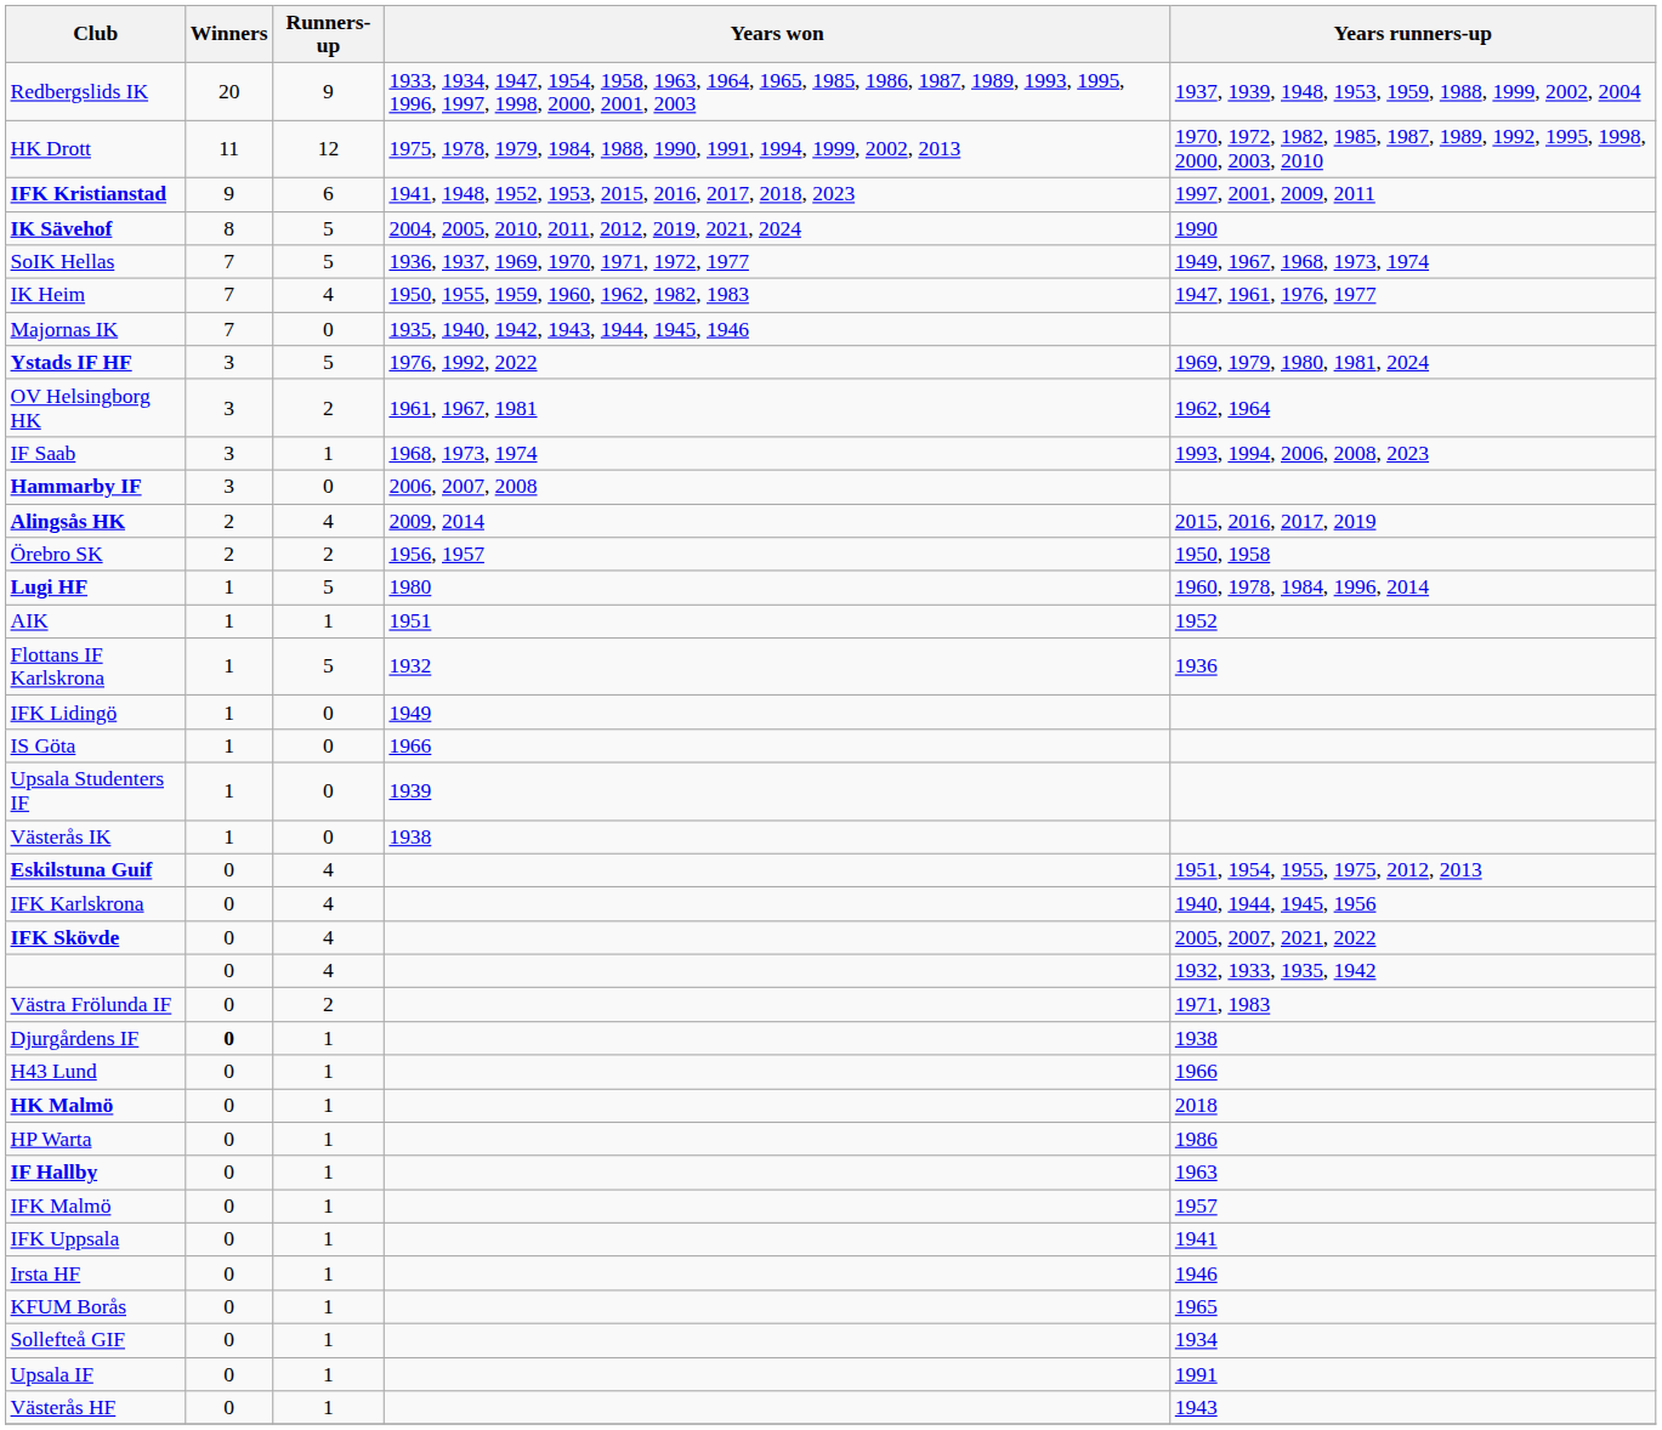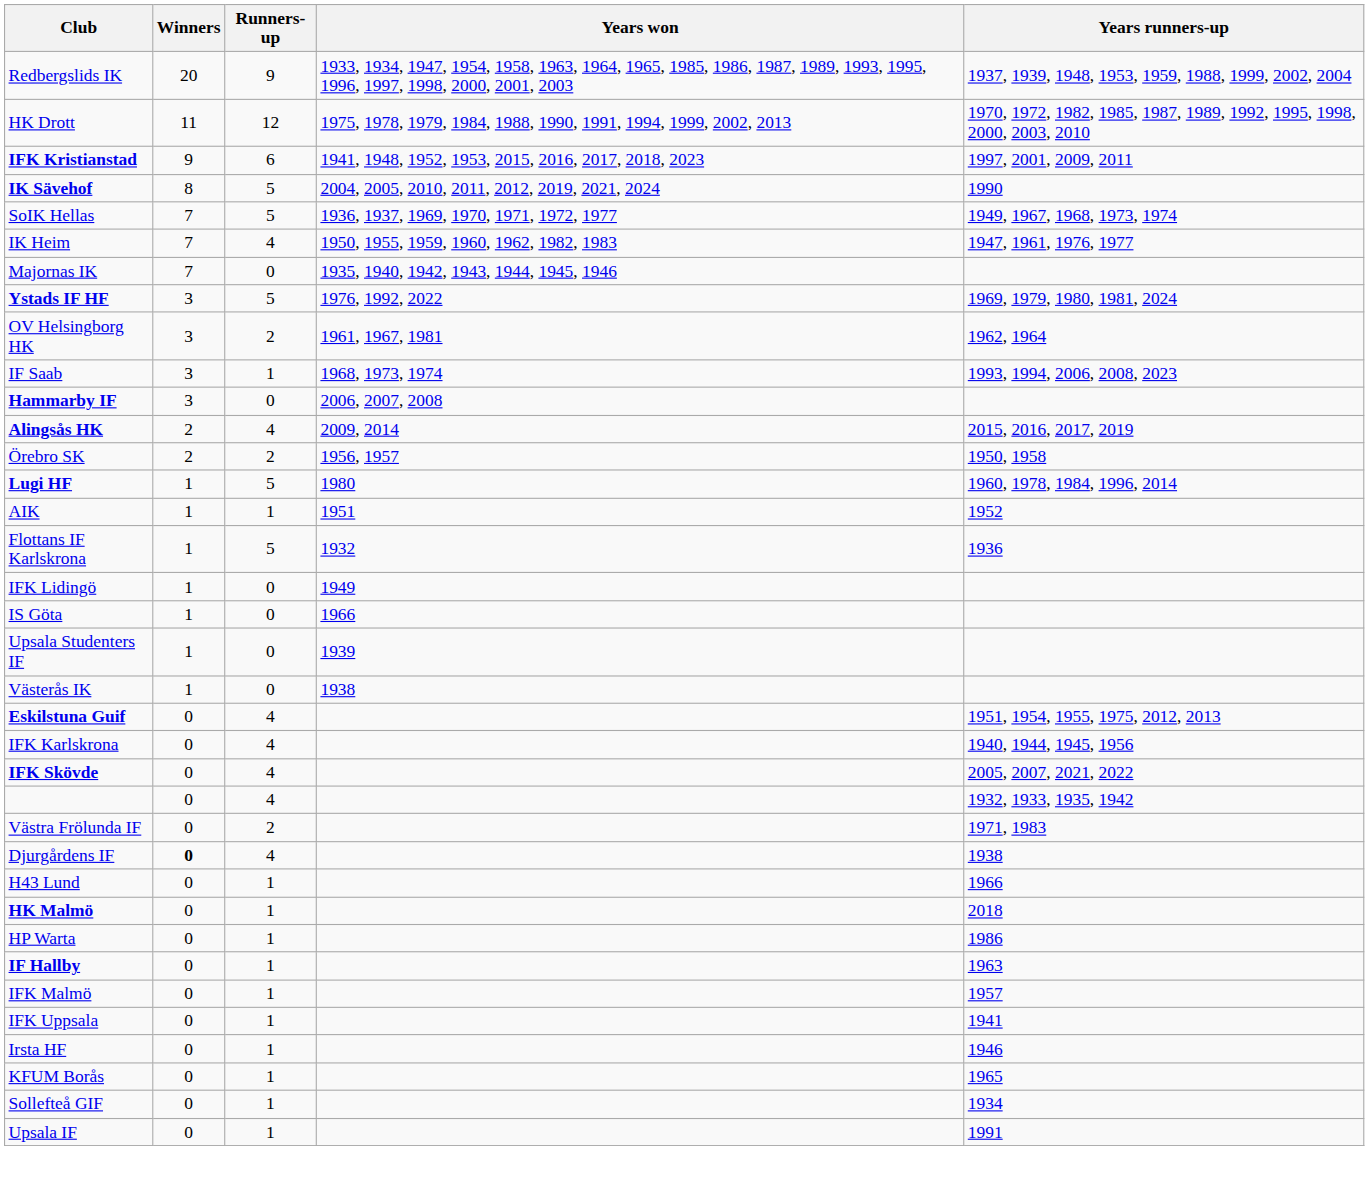 <table class="wikitable sortable">
 <tr>
 <th>Club</th>
 <th>Winners</th>
 <th>Runners-up</th>
 <th>Years won</th>
 <th>Years runners-up</th>
 </tr>
 <tr>
 <td><a href='#'>Redbergslids IK</a></td>
 <td align=center>20</td>
 <td align=center>9</td>
 <td><a href='#'>1933</a>, <a href='#'>1934</a>, <a href='#'>1947</a>, <a href='#'>1954</a>, <a href='#'>1958</a>, <a href='#'>1963</a>, <a href='#'>1964</a>, <a href='#'>1965</a>, <a href='#'>1985</a>, <a href='#'>1986</a>, <a href='#'>1987</a>, <a href='#'>1989</a>, <a href='#'>1993</a>, <a href='#'>1995</a>, <a href='#'>1996</a>, <a href='#'>1997</a>, <a href='#'>1998</a>, <a href='#'>2000</a>, <a href='#'>2001</a>, <a href='#'>2003</a></td>
 <td><a href='#'>1937</a>, <a href='#'>1939</a>, <a href='#'>1948</a>, <a href='#'>1953</a>, <a href='#'>1959</a>, <a href='#'>1988</a>, <a href='#'>1999</a>, <a href='#'>2002</a>, <a href='#'>2004</a></td>
 </tr>
 <tr>
 <td><a href='#'>HK Drott</a></td>
 <td align=center>11</td>
 <td align=center>12</td>
 <td><a href='#'>1975</a>, <a href='#'>1978</a>, <a href='#'>1979</a>, <a href='#'>1984</a>, <a href='#'>1988</a>, <a href='#'>1990</a>, <a href='#'>1991</a>, <a href='#'>1994</a>, <a href='#'>1999</a>, <a href='#'>2002</a>, <a href='#'>2013</a></td>
 <td><a href='#'>1970</a>, <a href='#'>1972</a>, <a href='#'>1982</a>, <a href='#'>1985</a>, <a href='#'>1987</a>, <a href='#'>1989</a>, <a href='#'>1992</a>, <a href='#'>1995</a>, <a href='#'>1998</a>, <a href='#'>2000</a>, <a href='#'>2003</a>, <a href='#'>2010</a></td>
 </tr>
 <tr>
 <td><strong><a href='#'>IFK Kristianstad</a></strong></td>
 <td align=center>9</td>
 <td align=center>6</td>
 <td><a href='#'>1941</a>, <a href='#'>1948</a>, <a href='#'>1952</a>, <a href='#'>1953</a>, <a href='#'>2015</a>, <a href='#'>2016</a>, <a href='#'>2017</a>, <a href='#'>2018</a>, <a href='#'>2023</a></td>
 <td><a href='#'>1997</a>, <a href='#'>2001</a>, <a href='#'>2009</a>, <a href='#'>2011</a></td>
 </tr>
 <tr>
 <td><strong><a href='#'>IK Sävehof</a></strong></td>
 <td align=center>8</td>
 <td align=center>5</td>
 <td><a href='#'>2004</a>, <a href='#'>2005</a>, <a href='#'>2010</a>, <a href='#'>2011</a>, <a href='#'>2012</a>, <a href='#'>2019</a>, <a href='#'>2021</a>, <a href='#'>2024</a></td>
 <td><a href='#'>1990</a></td>
 </tr>
 <tr>
 <td><a href='#'>SoIK Hellas</a></td>
 <td align=center>7</td>
 <td align=center>5</td>
 <td><a href='#'>1936</a>, <a href='#'>1937</a>, <a href='#'>1969</a>, <a href='#'>1970</a>, <a href='#'>1971</a>, <a href='#'>1972</a>, <a href='#'>1977</a></td>
 <td><a href='#'>1949</a>, <a href='#'>1967</a>, <a href='#'>1968</a>, <a href='#'>1973</a>, <a href='#'>1974</a></td>
 </tr>
 <tr>
 <td><a href='#'>IK Heim</a></td>
 <td align=center>7</td>
 <td align=center>4</td>
 <td><a href='#'>1950</a>, <a href='#'>1955</a>, <a href='#'>1959</a>, <a href='#'>1960</a>, <a href='#'>1962</a>, <a href='#'>1982</a>, <a href='#'>1983</a></td>
 <td><a href='#'>1947</a>, <a href='#'>1961</a>, <a href='#'>1976</a>, <a href='#'>1977</a></td>
 </tr>
 <tr>
 <td><a href='#'>Majornas IK</a></td>
 <td align=center>7</td>
 <td align=center>0</td>
 <td><a href='#'>1935</a>, <a href='#'>1940</a>, <a href='#'>1942</a>, <a href='#'>1943</a>, <a href='#'>1944</a>, <a href='#'>1945</a>, <a href='#'>1946</a></td>
 <td></td>
 </tr>
 <tr>
 <td><strong><a href='#'>Ystads IF HF</a></strong></td>
 <td align="center">3</td>
 <td align="center">5</td>
 <td><a href='#'>1976</a>, <a href='#'>1992</a>, <a href='#'>2022</a></td>
 <td><a href='#'>1969</a>, <a href='#'>1979</a>, <a href='#'>1980</a>, <a href='#'>1981</a>, <a href='#'>2024</a></td>
 </tr>
 <tr>
 <td><a href='#'>OV Helsingborg HK</a></td>
 <td align=center>3</td>
 <td align=center>2</td>
 <td><a href='#'>1961</a>, <a href='#'>1967</a>, <a href='#'>1981</a></td>
 <td><a href='#'>1962</a>, <a href='#'>1964</a></td>
 </tr>
 <tr>
 <td><a href='#'>IF Saab</a></td>
 <td align=center>3</td>
 <td align=center>1</td>
 <td><a href='#'>1968</a>, <a href='#'>1973</a>, <a href='#'>1974</a></td>
 <td><a href='#'>1993</a>, <a href='#'>1994</a>, <a href='#'>2006</a>, <a href='#'>2008</a>, <a href='#'>2023</a></td>
 </tr>
 <tr>
 <td><strong><a href='#'>Hammarby IF</a></strong></td>
 <td align=center>3</td>
 <td align=center>0</td>
 <td><a href='#'>2006</a>, <a href='#'>2007</a>, <a href='#'>2008</a></td>
 <td></td>
 </tr>
 <tr>
 <td><strong><a href='#'>Alingsås HK</a></strong></td>
 <td align=center>2</td>
 <td align=center>4</td>
 <td><a href='#'>2009</a>, <a href='#'>2014</a></td>
 <td><a href='#'>2015</a>, <a href='#'>2016</a>, <a href='#'>2017</a>, <a href='#'>2019</a></td>
 </tr>
 <tr>
 <td><a href='#'>Örebro SK</a></td>
 <td align=center>2</td>
 <td align=center>2</td>
 <td><a href='#'>1956</a>, <a href='#'>1957</a></td>
 <td><a href='#'>1950</a>, <a href='#'>1958</a></td>
 </tr>
 <tr>
 <td><strong><a href='#'>Lugi HF</a></strong></td>
 <td align=center>1</td>
 <td align=center>5</td>
 <td><a href='#'>1980</a></td>
 <td><a href='#'>1960</a>, <a href='#'>1978</a>, <a href='#'>1984</a>, <a href='#'>1996</a>, <a href='#'>2014</a></td>
 </tr>
 <tr>
 <td><a href='#'>AIK</a></td>
 <td align=center>1</td>
 <td align=center>1</td>
 <td><a href='#'>1951</a></td>
 <td><a href='#'>1952</a></td>
 </tr>
 <tr>
 <td><a href='#'>Flottans IF Karlskrona</a></td>
 <td align=center>1</td>
 <td align=center>5</td>
 <td><a href='#'>1932</a></td>
 <td><a href='#'>1936</a></td>
 </tr>
 <tr>
 <td><a href='#'>IFK Lidingö</a></td>
 <td align=center>1</td>
 <td align=center>0</td>
 <td><a href='#'>1949</a></td>
 <td></td>
 </tr>
 <tr>
 <td><a href='#'>IS Göta</a></td>
 <td align=center>1</td>
 <td align=center>0</td>
 <td><a href='#'>1966</a></td>
 <td></td>
 </tr>
 <tr>
 <td><a href='#'>Upsala Studenters IF</a></td>
 <td align=center>1</td>
 <td align=center>0</td>
 <td><a href='#'>1939</a></td>
 <td></td>
 </tr>
 <tr>
 <td><a href='#'>Västerås IK</a></td>
 <td align=center>1</td>
 <td align=center>0</td>
 <td><a href='#'>1938</a></td>
 <td></td>
 </tr>
 <tr>
 <td><strong><a href='#'>Eskilstuna Guif</a></strong></td>
 <td align=center>0</td>
 <td align=center>4</td>
 <td></td>
 <td><a href='#'>1951</a>, <a href='#'>1954</a>, <a href='#'>1955</a>, <a href='#'>1975</a>, <a href='#'>2012</a>, <a href='#'>2013</a></td>
 </tr>
 <tr>
 <td><a href='#'>IFK Karlskrona</a></td>
 <td align=center>0</td>
 <td align=center>4</td>
 <td></td>
 <td><a href='#'>1940</a>, <a href='#'>1944</a>, <a href='#'>1945</a>, <a href='#'>1956</a></td>
 </tr>
 <tr>
 <td><strong><a href='#'>IFK Skövde</a></strong></td>
 <td align=center>0</td>
 <td align=center>4</td>
 <td></td>
 <td><a href='#'>2005</a>, <a href='#'>2007</a>, <a href='#'>2021</a>, <a href='#'>2022</a></td>
 </tr>
 <tr>
 <td></td>
 <td align=center>0</td>
 <td align=center>4</td>
 <td></td>
 <td><a href='#'>1932</a>, <a href='#'>1933</a>, <a href='#'>1935</a>, <a href='#'>1942</a></td>
 </tr>
 <tr>
 <td><a href='#'>Västra Frölunda IF</a></td>
 <td align=center>0</td>
 <td align=center>2</td>
 <td></td>
 <td><a href='#'>1971</a>, <a href='#'>1983</a></td>
 </tr>
 <tr>
 <td><a href='#'>Djurgårdens IF</a></td>
 <td align=center><strong>0</strong></td>
-<td align=center>1</td>
+<td align=center>4</td>
 <td></td>
 <td><a href='#'>1938</a></td>
 </tr>
 <tr>
 <td><a href='#'>H43 Lund</a></td>
 <td align=center>0</td>
 <td align=center>1</td>
 <td></td>
 <td><a href='#'>1966</a></td>
 </tr>
 <tr>
 <td><strong><a href='#'>HK Malmö</a></strong></td>
 <td align=center>0</td>
 <td align=center>1</td>
 <td></td>
 <td><a href='#'>2018</a></td>
 </tr>
 <tr>
 <td><a href='#'>HP Warta</a></td>
 <td align=center>0</td>
 <td align=center>1</td>
 <td></td>
 <td><a href='#'>1986</a></td>
 </tr>
 <tr>
 <td><strong><a href='#'>IF Hallby</a></strong></td>
 <td align=center>0</td>
 <td align=center>1</td>
 <td></td>
 <td><a href='#'>1963</a></td>
 </tr>
 <tr>
 <td><a href='#'>IFK Malmö</a></td>
 <td align=center>0</td>
 <td align=center>1</td>
 <td></td>
 <td><a href='#'>1957</a></td>
 </tr>
 <tr>
 <td><a href='#'>IFK Uppsala</a></td>
 <td align=center>0</td>
 <td align=center>1</td>
 <td></td>
 <td><a href='#'>1941</a></td>
 </tr>
 <tr>
 <td><a href='#'>Irsta HF</a></td>
 <td align=center>0</td>
 <td align=center>1</td>
 <td></td>
 <td><a href='#'>1946</a></td>
 </tr>
 <tr>
 <td><a href='#'>KFUM Borås</a></td>
 <td align=center>0</td>
 <td align=center>1</td>
 <td></td>
 <td><a href='#'>1965</a></td>
 </tr>
 <tr>
 <td><a href='#'>Sollefteå GIF</a></td>
 <td align=center>0</td>
 <td align=center>1</td>
 <td></td>
 <td><a href='#'>1934</a></td>
 </tr>
 <tr>
 <td><a href='#'>Upsala IF</a></td>
 <td align=center>0</td>
 <td align=center>1</td>
 <td></td>
 <td><a href='#'>1991</a></td>
 </tr>
 <tr>
-<td><a href='#'>Västerås HF</a></td>
-<td align=center>0</td>
-<td align=center>1</td>
-<td></td>
-<td><a href='#'>1943</a></td>
-</tr>
-<tr>
 </tr>
 </table>
